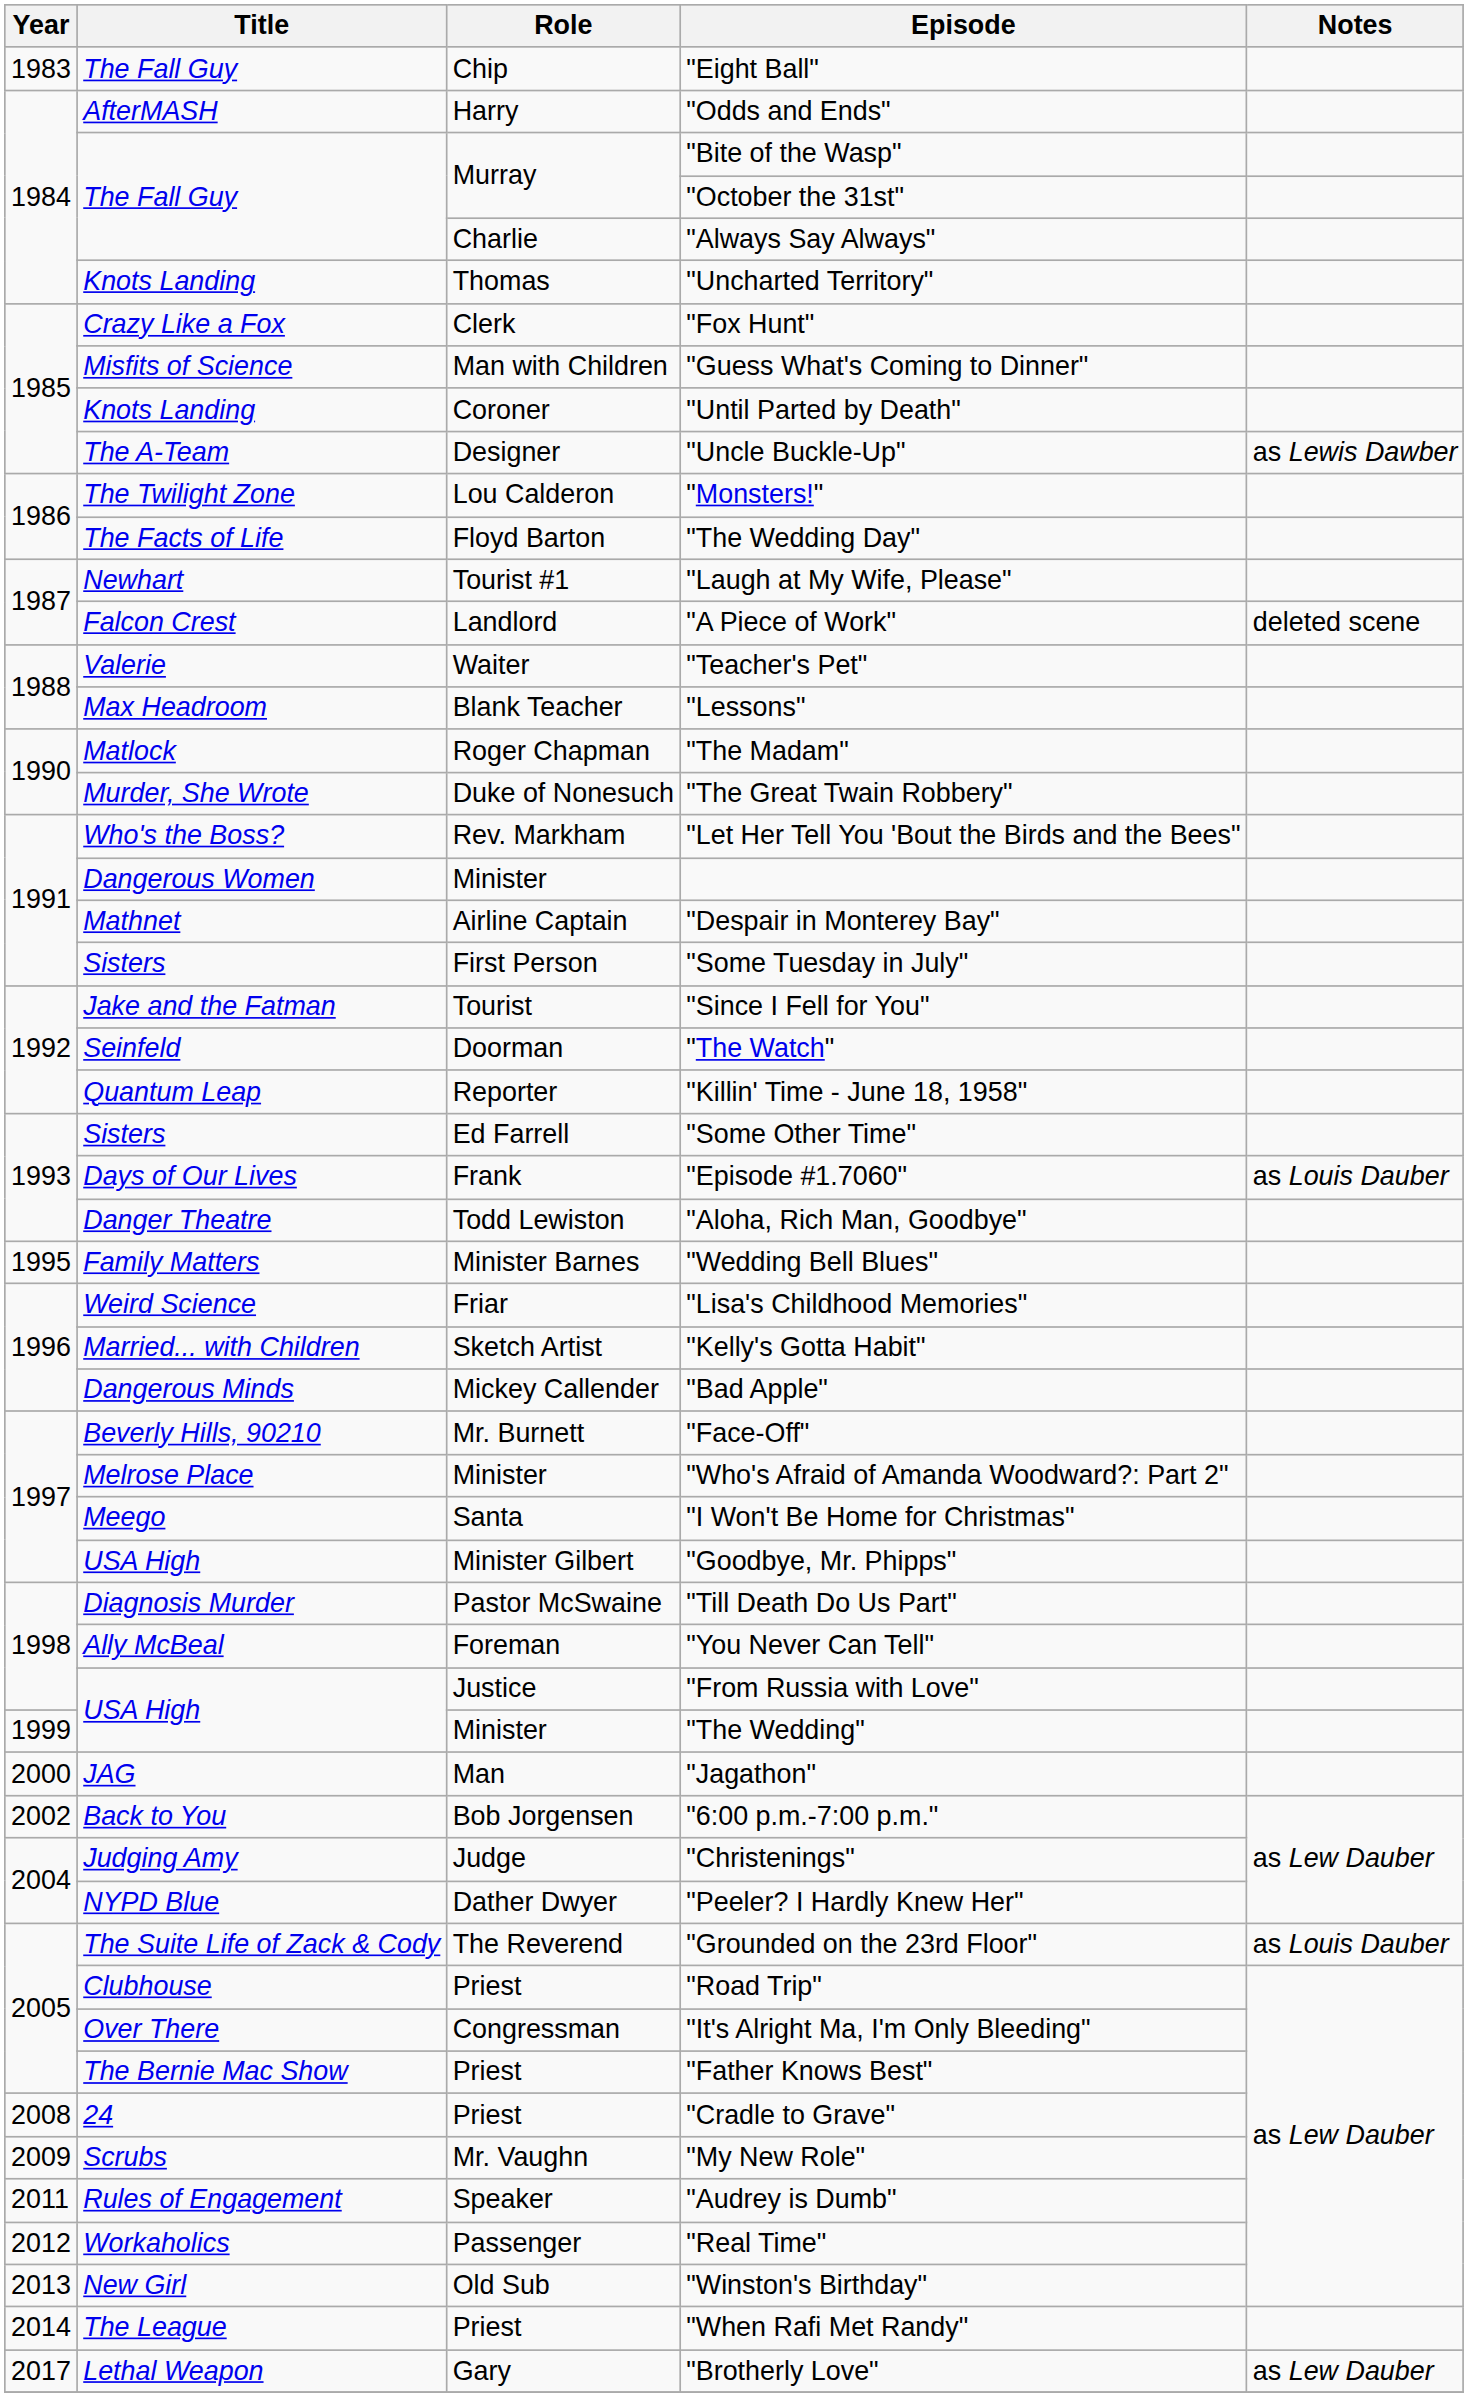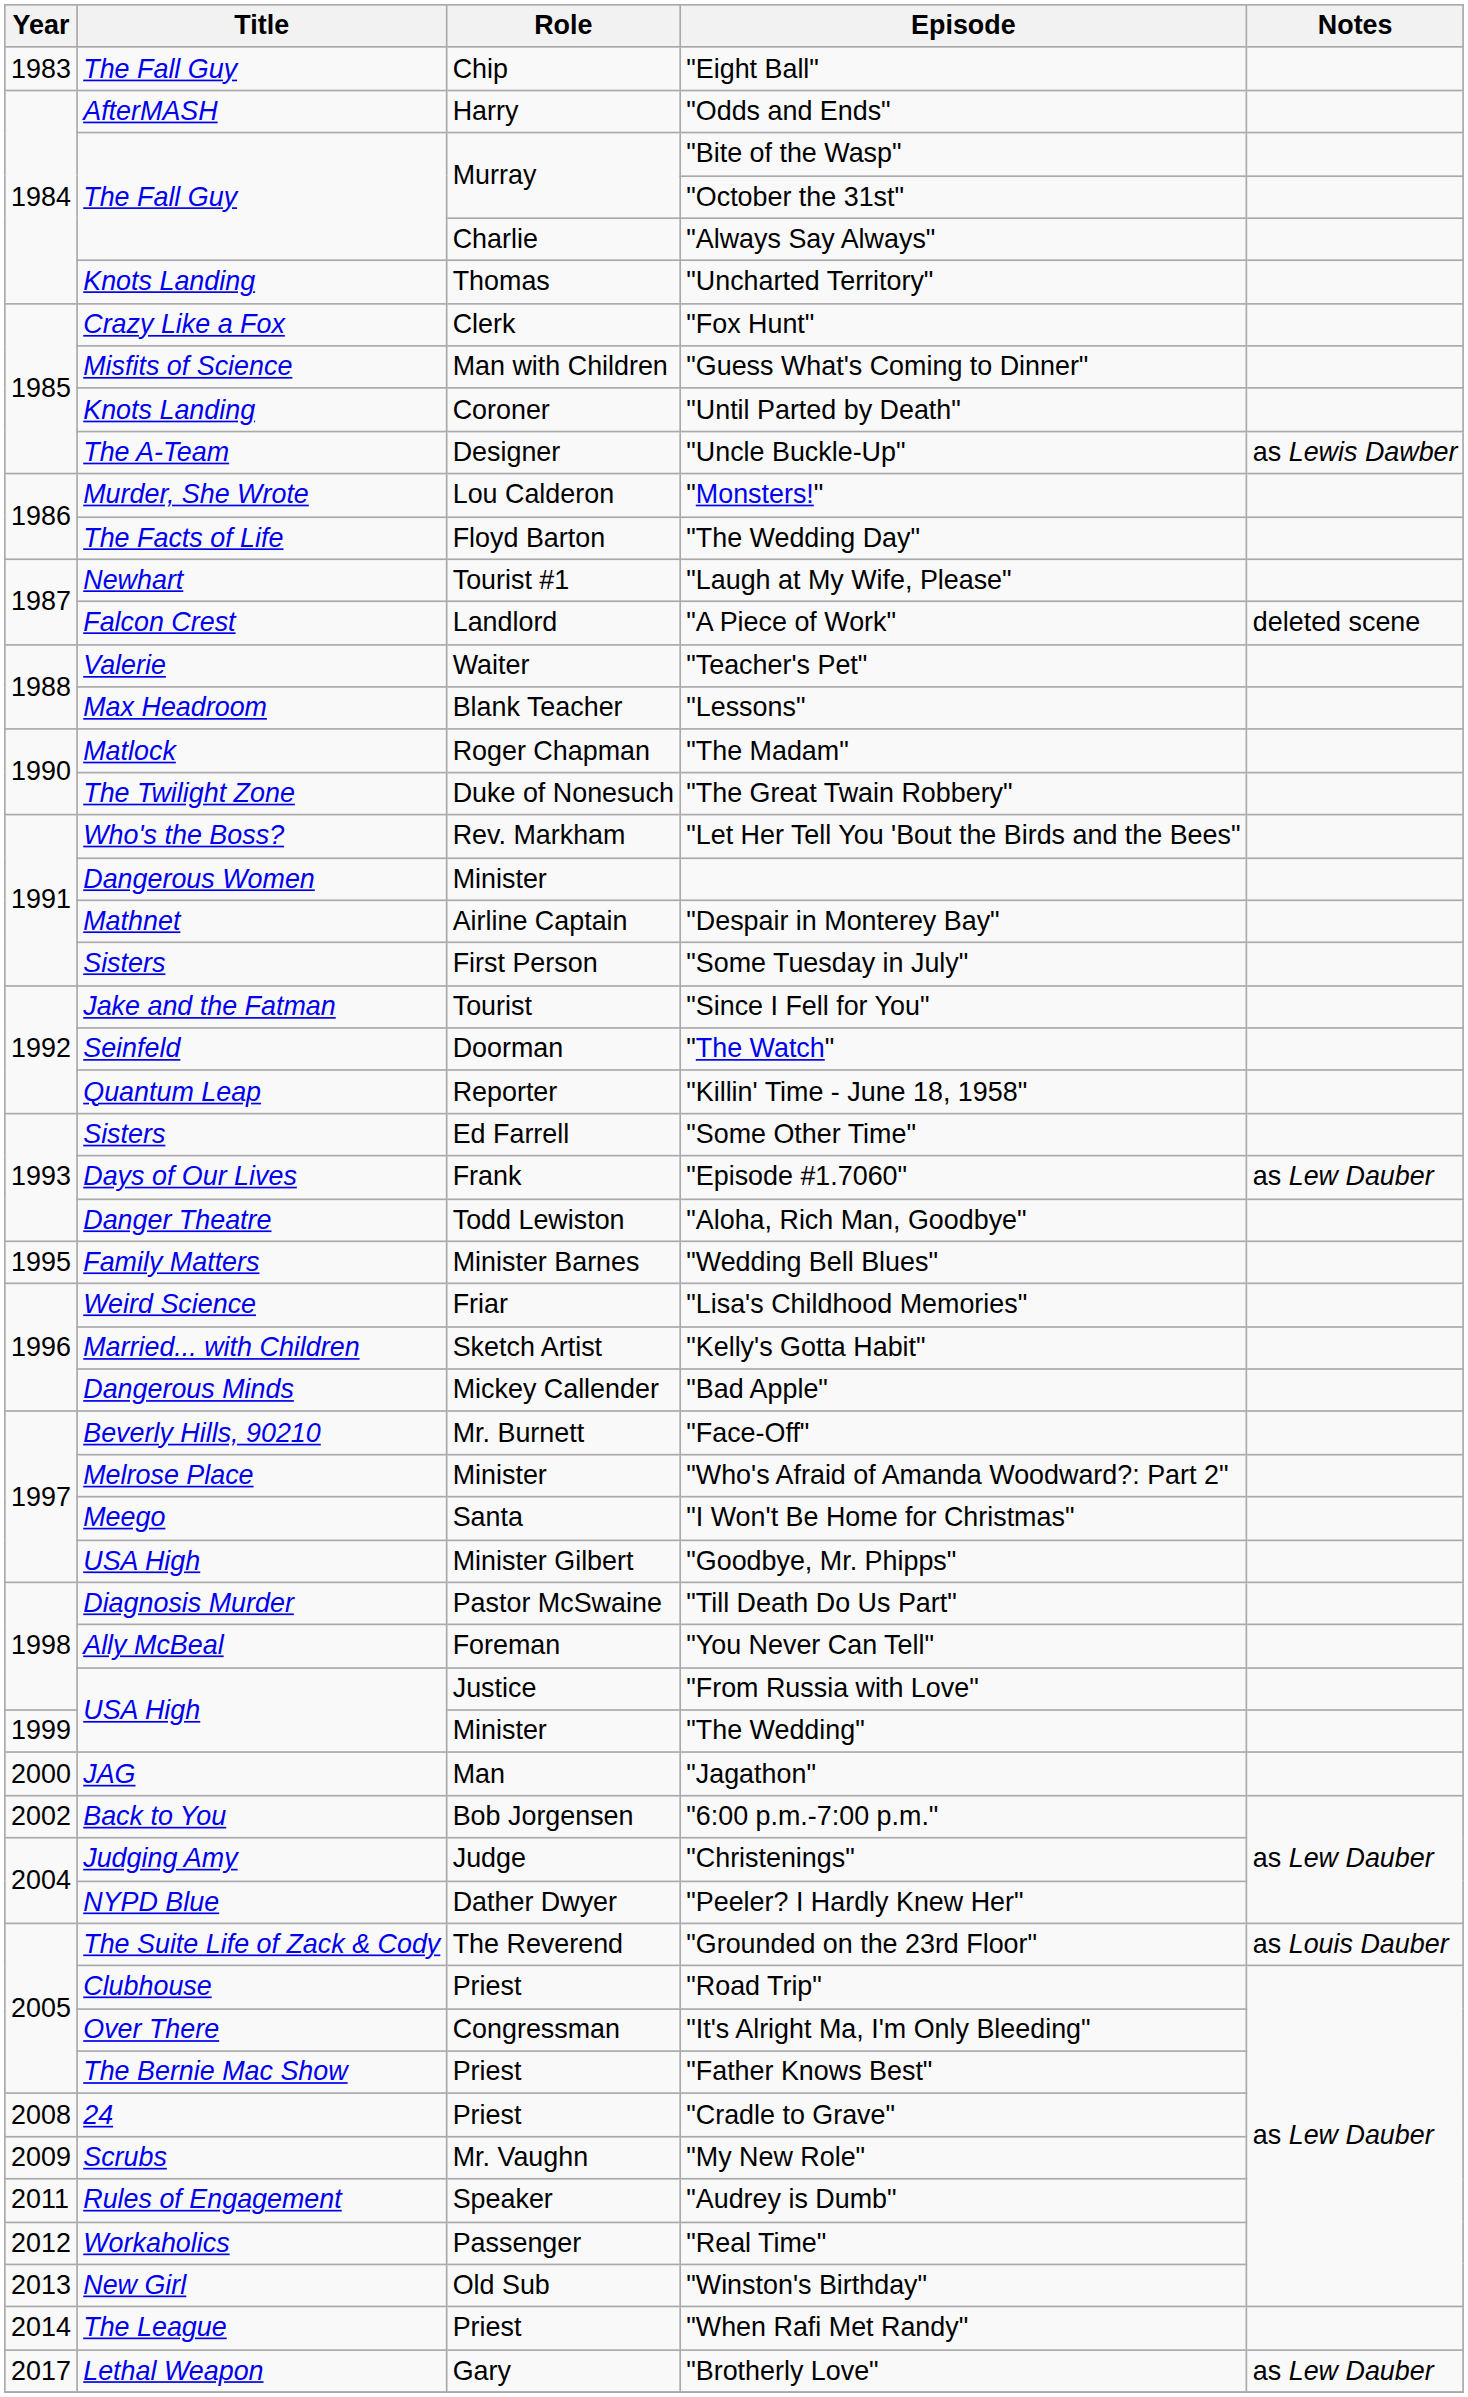 <table class="wikitable">
 <tr>
 <th>Year</th>
 <th>Title</th>
 <th>Role</th>
 <th>Episode</th>
 <th>Notes</th>
 </tr>
 <tr>
 <td>1983</td>
 <td><em><a href='#'>The Fall Guy</a></em></td>
 <td>Chip</td>
 <td>"Eight Ball"</td>
 <td></td>
 </tr>
 <tr>
 <td rowspan="5">1984</td>
 <td><em><a href='#'>AfterMASH</a></em></td>
 <td>Harry</td>
 <td>"Odds and Ends"</td>
 <td></td>
 </tr>
 <tr>
 <td rowspan="3"><em><a href='#'>The Fall Guy</a></em></td>
 <td rowspan="2">Murray</td>
 <td>"Bite of the Wasp"</td>
 <td></td>
 </tr>
 <tr>
 <td>"October the 31st"</td>
 <td></td>
 </tr>
 <tr>
 <td>Charlie</td>
 <td>"Always Say Always"</td>
 <td></td>
 </tr>
 <tr>
 <td><em><a href='#'>Knots Landing</a></em></td>
 <td>Thomas</td>
 <td>"Uncharted Territory"</td>
 <td></td>
 </tr>
 <tr>
 <td rowspan="4">1985</td>
 <td><em><a href='#'>Crazy Like a Fox</a></em></td>
 <td>Clerk</td>
 <td>"Fox Hunt"</td>
 <td></td>
 </tr>
 <tr>
 <td><em><a href='#'>Misfits of Science</a></em></td>
 <td>Man with Children</td>
 <td>"Guess What's Coming to Dinner"</td>
 <td></td>
 </tr>
 <tr>
 <td><em><a href='#'>Knots Landing</a></em></td>
 <td>Coroner</td>
 <td>"Until Parted by Death"</td>
 <td></td>
 </tr>
 <tr>
 <td><em><a href='#'>The A-Team</a></em></td>
 <td>Designer</td>
 <td>"Uncle Buckle-Up"</td>
 <td>as <em>Lewis Dawber</em></td>
 </tr>
 <tr>
 <td rowspan="2">1986</td>
-<td><em><a href='#'>The Twilight Zone</a></em></td>
+<td><em><a href='#'>Murder, She Wrote</a></em></td>
 <td>Lou Calderon</td>
 <td>"<a href='#'>Monsters!</a>"</td>
 <td></td>
 </tr>
 <tr>
 <td><em><a href='#'>The Facts of Life</a></em></td>
 <td>Floyd Barton</td>
 <td>"The Wedding Day"</td>
 <td></td>
 </tr>
 <tr>
 <td rowspan="2">1987</td>
 <td><em><a href='#'>Newhart</a></em></td>
 <td>Tourist #1</td>
 <td>"Laugh at My Wife, Please"</td>
 <td></td>
 </tr>
 <tr>
 <td><em><a href='#'>Falcon Crest</a></em></td>
 <td>Landlord</td>
 <td>"A Piece of Work"</td>
 <td>deleted scene</td>
 </tr>
 <tr>
 <td rowspan="2">1988</td>
 <td><em><a href='#'>Valerie</a></em></td>
 <td>Waiter</td>
 <td>"Teacher's Pet"</td>
 <td></td>
 </tr>
 <tr>
 <td><em><a href='#'>Max Headroom</a></em></td>
 <td>Blank Teacher</td>
 <td>"Lessons"</td>
 <td></td>
 </tr>
 <tr>
 <td rowspan="2">1990</td>
 <td><em><a href='#'>Matlock</a></em></td>
 <td>Roger Chapman</td>
 <td>"The Madam"</td>
 <td></td>
 </tr>
 <tr>
-<td><em><a href='#'>Murder, She Wrote</a></em></td>
+<td><em><a href='#'>The Twilight Zone</a></em></td>
 <td>Duke of Nonesuch</td>
 <td>"The Great Twain Robbery"</td>
 <td></td>
 </tr>
 <tr>
 <td rowspan="4">1991</td>
 <td><em><a href='#'>Who's the Boss?</a></em></td>
 <td>Rev. Markham</td>
 <td>"Let Her Tell You 'Bout the Birds and the Bees"</td>
 <td></td>
 </tr>
 <tr>
 <td><em><a href='#'>Dangerous Women</a></em></td>
 <td>Minister</td>
 <td></td>
 <td></td>
 </tr>
 <tr>
 <td><em><a href='#'>Mathnet</a></em></td>
 <td>Airline Captain</td>
 <td>"Despair in Monterey Bay"</td>
 <td></td>
 </tr>
 <tr>
 <td><em><a href='#'>Sisters</a></em></td>
 <td>First Person</td>
 <td>"Some Tuesday in July"</td>
 <td></td>
 </tr>
 <tr>
 <td rowspan="3">1992</td>
 <td><em><a href='#'>Jake and the Fatman</a></em></td>
 <td>Tourist</td>
 <td>"Since I Fell for You"</td>
 <td></td>
 </tr>
 <tr>
 <td><em><a href='#'>Seinfeld</a></em></td>
 <td>Doorman</td>
 <td>"<a href='#'>The Watch</a>"</td>
 <td></td>
 </tr>
 <tr>
 <td><em><a href='#'>Quantum Leap</a></em></td>
 <td>Reporter</td>
 <td>"Killin' Time - June 18, 1958"</td>
 <td></td>
 </tr>
 <tr>
 <td rowspan="3">1993</td>
 <td><em><a href='#'>Sisters</a></em></td>
 <td>Ed Farrell</td>
 <td>"Some Other Time"</td>
 <td></td>
 </tr>
 <tr>
 <td><em><a href='#'>Days of Our Lives</a></em></td>
 <td>Frank</td>
 <td>"Episode #1.7060"</td>
-<td>as <em>Louis Dauber</em></td>
+<td>as <em>Lew Dauber</em></td>
 </tr>
 <tr>
 <td><em><a href='#'>Danger Theatre</a></em></td>
 <td>Todd Lewiston</td>
 <td>"Aloha, Rich Man, Goodbye"</td>
 <td></td>
 </tr>
 <tr>
 <td>1995</td>
 <td><em><a href='#'>Family Matters</a></em></td>
 <td>Minister Barnes</td>
 <td>"Wedding Bell Blues"</td>
 <td></td>
 </tr>
 <tr>
 <td rowspan="3">1996</td>
 <td><em><a href='#'>Weird Science</a></em></td>
 <td>Friar</td>
 <td>"Lisa's Childhood Memories"</td>
 <td></td>
 </tr>
 <tr>
 <td><em><a href='#'>Married... with Children</a></em></td>
 <td>Sketch Artist</td>
 <td>"Kelly's Gotta Habit"</td>
 <td></td>
 </tr>
 <tr>
 <td><em><a href='#'>Dangerous Minds</a></em></td>
 <td>Mickey Callender</td>
 <td>"Bad Apple"</td>
 <td></td>
 </tr>
 <tr>
 <td rowspan="4">1997</td>
 <td><em><a href='#'>Beverly Hills, 90210</a></em></td>
 <td>Mr. Burnett</td>
 <td>"Face-Off"</td>
 <td></td>
 </tr>
 <tr>
 <td><em><a href='#'>Melrose Place</a></em></td>
 <td>Minister</td>
 <td>"Who's Afraid of Amanda Woodward?: Part 2"</td>
 <td></td>
 </tr>
 <tr>
 <td><em><a href='#'>Meego</a></em></td>
 <td>Santa</td>
 <td>"I Won't Be Home for Christmas"</td>
 <td></td>
 </tr>
 <tr>
 <td><em><a href='#'>USA High</a></em></td>
 <td>Minister Gilbert</td>
 <td>"Goodbye, Mr. Phipps"</td>
 <td></td>
 </tr>
 <tr>
 <td rowspan="3">1998</td>
 <td><em><a href='#'>Diagnosis Murder</a></em></td>
 <td>Pastor McSwaine</td>
 <td>"Till Death Do Us Part"</td>
 <td></td>
 </tr>
 <tr>
 <td><em><a href='#'>Ally McBeal</a></em></td>
 <td>Foreman</td>
 <td>"You Never Can Tell"</td>
 <td></td>
 </tr>
 <tr>
 <td rowspan="2"><em><a href='#'>USA High</a></em></td>
 <td>Justice</td>
 <td>"From Russia with Love"</td>
 <td></td>
 </tr>
 <tr>
 <td>1999</td>
 <td>Minister</td>
 <td>"The Wedding"</td>
 <td></td>
 </tr>
 <tr>
 <td>2000</td>
 <td><em><a href='#'>JAG</a></em></td>
 <td>Man</td>
 <td>"Jagathon"</td>
 <td></td>
 </tr>
 <tr>
 <td>2002</td>
 <td><em><a href='#'>Back to You</a></em></td>
 <td>Bob Jorgensen</td>
 <td>"6:00 p.m.-7:00 p.m."</td>
 <td rowspan="3">as <em>Lew Dauber</em></td>
 </tr>
 <tr>
 <td rowspan="2">2004</td>
 <td><em><a href='#'>Judging Amy</a></em></td>
 <td>Judge</td>
 <td>"Christenings"</td>
 </tr>
 <tr>
 <td><em><a href='#'>NYPD Blue</a></em></td>
 <td>Dather Dwyer</td>
 <td>"Peeler? I Hardly Knew Her"</td>
 </tr>
 <tr>
 <td rowspan="4">2005</td>
 <td><em><a href='#'>The Suite Life of Zack & Cody</a></em></td>
 <td>The Reverend</td>
 <td>"Grounded on the 23rd Floor"</td>
 <td>as <em>Louis Dauber</em></td>
 </tr>
 <tr>
 <td><em><a href='#'>Clubhouse</a></em></td>
 <td>Priest</td>
 <td>"Road Trip"</td>
 <td rowspan="8">as <em>Lew Dauber</em></td>
 </tr>
 <tr>
 <td><em><a href='#'>Over There</a></em></td>
 <td>Congressman</td>
 <td>"It's Alright Ma, I'm Only Bleeding"</td>
 </tr>
 <tr>
 <td><em><a href='#'>The Bernie Mac Show</a></em></td>
 <td>Priest</td>
 <td>"Father Knows Best"</td>
 </tr>
 <tr>
 <td>2008</td>
 <td><em><a href='#'>24</a></em></td>
 <td>Priest</td>
 <td>"Cradle to Grave"</td>
 </tr>
 <tr>
 <td>2009</td>
 <td><em><a href='#'>Scrubs</a></em></td>
 <td>Mr. Vaughn</td>
 <td>"My New Role"</td>
 </tr>
 <tr>
 <td>2011</td>
 <td><em><a href='#'>Rules of Engagement</a></em></td>
 <td>Speaker</td>
 <td>"Audrey is Dumb"</td>
 </tr>
 <tr>
 <td>2012</td>
 <td><em><a href='#'>Workaholics</a></em></td>
 <td>Passenger</td>
 <td>"Real Time"</td>
 </tr>
 <tr>
 <td>2013</td>
 <td><em><a href='#'>New Girl</a></em></td>
 <td>Old Sub</td>
 <td>"Winston's Birthday"</td>
 </tr>
 <tr>
 <td>2014</td>
 <td><em><a href='#'>The League</a></em></td>
 <td>Priest</td>
 <td>"When Rafi Met Randy"</td>
 <td></td>
 </tr>
 <tr>
 <td>2017</td>
 <td><em><a href='#'>Lethal Weapon</a></em></td>
 <td>Gary</td>
 <td>"Brotherly Love"</td>
 <td>as <em>Lew Dauber</em></td>
 </tr>
 <tr>
 </tr>
 </table>
